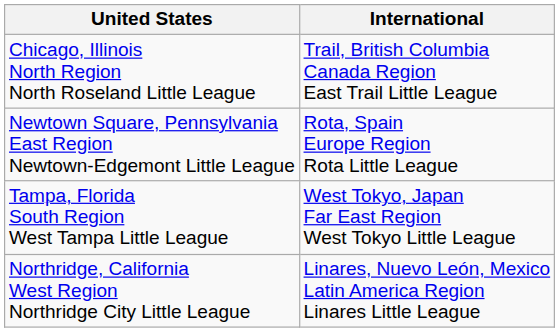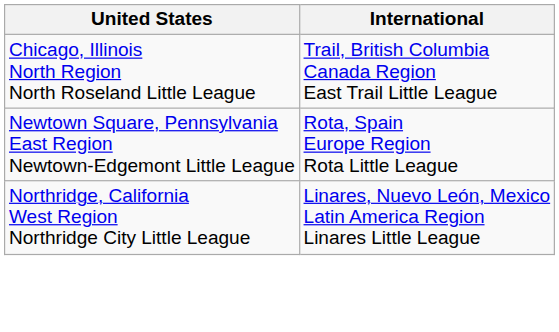 <table class="wikitable">
 <tr>
 <th>United States</th>
 <th>International</th>
 </tr>
 <tr>
 <td> <a href='#'>Chicago, Illinois</a><br><a href='#'>North Region</a><br>North Roseland Little League</td>
 <td> <a href='#'>Trail, British Columbia</a><br> <a href='#'>Canada Region</a><br>East Trail Little League</td>
 </tr>
 <tr>
 <td> <a href='#'>Newtown Square, Pennsylvania</a><br><a href='#'>East Region</a><br>Newtown-Edgemont Little League</td>
 <td> <a href='#'>Rota, Spain</a><br><a href='#'>Europe Region</a><br>Rota Little League</td>
 </tr>
 <tr>
-<td> <a href='#'>Tampa, Florida</a><br><a href='#'>South Region</a><br>West Tampa Little League</td>
-<td> <a href='#'>West Tokyo, Japan</a><br><a href='#'>Far East Region</a><br>West Tokyo Little League</td>
-</tr>
-<tr>
 <td> <a href='#'>Northridge, California</a><br><a href='#'>West Region</a><br>Northridge City Little League</td>
 <td> <a href='#'>Linares, Nuevo León, Mexico</a><br><a href='#'>Latin America Region</a><br>Linares Little League</td>
 </tr>
 </table>
